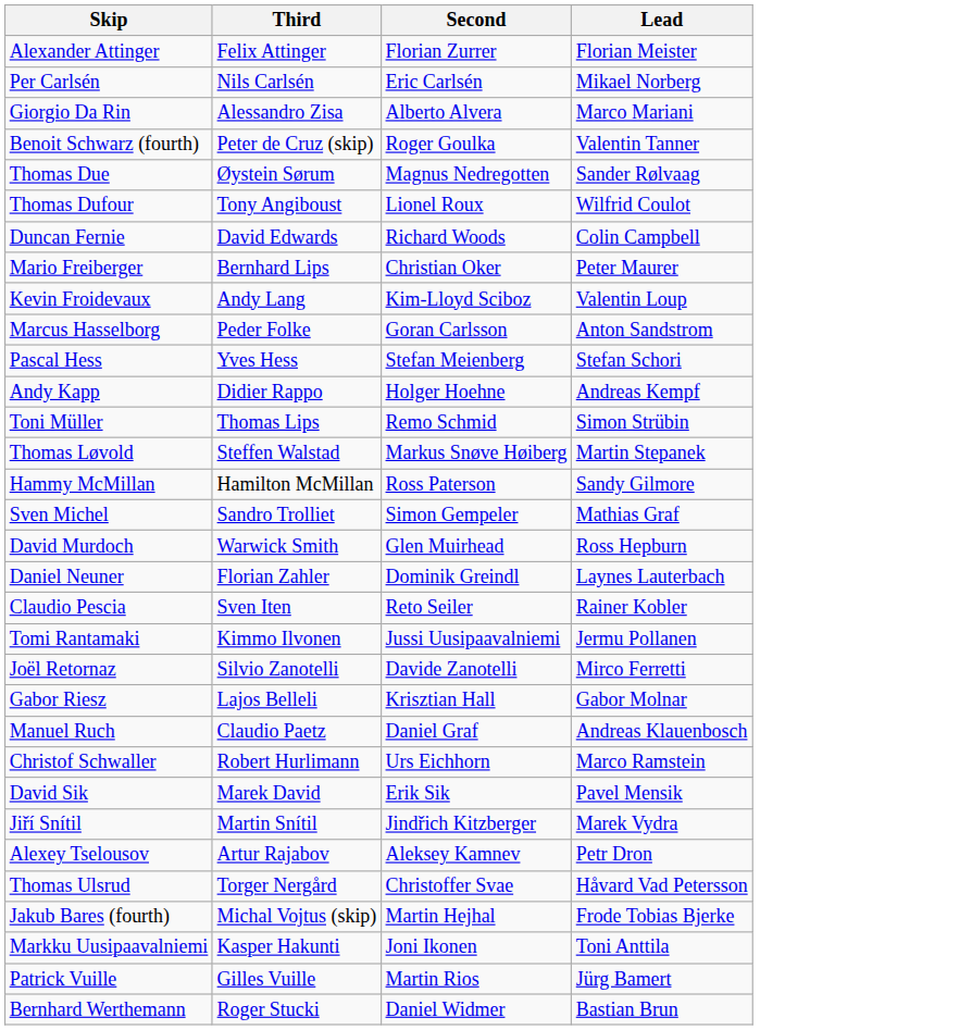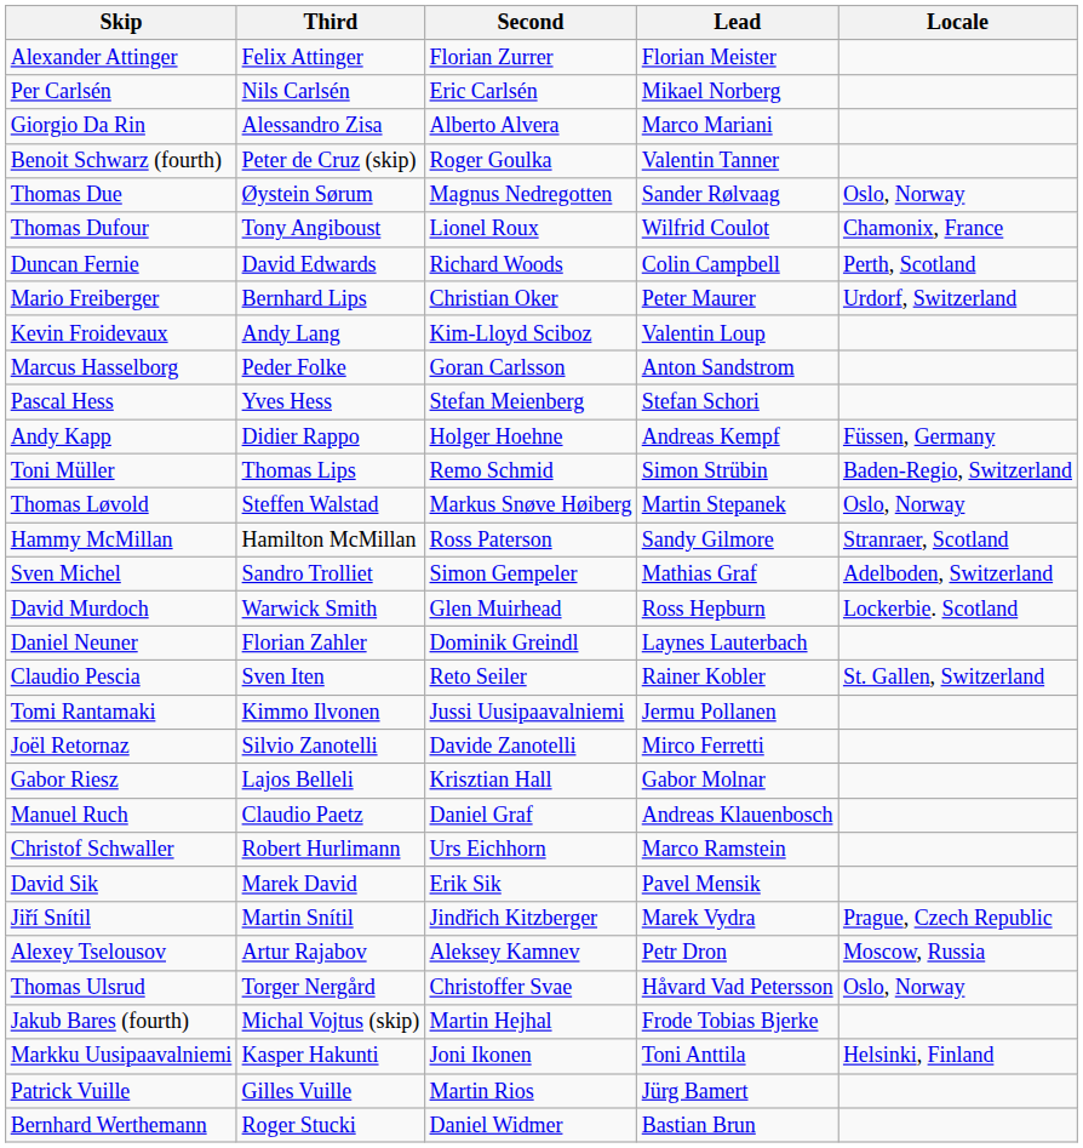 <table class="wikitable">
 <tr>
 <th>Skip</th>
 <th>Third</th>
 <th>Second</th>
 <th>Lead</th>
+<th>Locale</th>
 </tr>
 <tr>
 <td><a href='#'>Alexander Attinger</a></td>
 <td><a href='#'>Felix Attinger</a></td>
 <td><a href='#'>Florian Zurrer</a></td>
 <td><a href='#'>Florian Meister</a></td>
+<td></td>
 </tr>
 <tr>
 <td><a href='#'>Per Carlsén</a></td>
 <td><a href='#'>Nils Carlsén</a></td>
 <td><a href='#'>Eric Carlsén</a></td>
 <td><a href='#'>Mikael Norberg</a></td>
+<td></td>
 </tr>
 <tr>
 <td><a href='#'>Giorgio Da Rin</a></td>
 <td><a href='#'>Alessandro Zisa</a></td>
 <td><a href='#'>Alberto Alvera</a></td>
 <td><a href='#'>Marco Mariani</a></td>
+<td></td>
 </tr>
 <tr>
 <td><a href='#'>Benoit Schwarz</a> (fourth)</td>
 <td><a href='#'>Peter de Cruz</a> (skip)</td>
 <td><a href='#'>Roger Goulka</a></td>
 <td><a href='#'>Valentin Tanner</a></td>
+<td></td>
 </tr>
 <tr>
 <td><a href='#'>Thomas Due</a></td>
 <td><a href='#'>Øystein Sørum</a></td>
 <td><a href='#'>Magnus Nedregotten</a></td>
 <td><a href='#'>Sander Rølvaag</a></td>
+<td> <a href='#'>Oslo</a>, <a href='#'>Norway</a></td>
 </tr>
 <tr>
 <td><a href='#'>Thomas Dufour</a></td>
 <td><a href='#'>Tony Angiboust</a></td>
 <td><a href='#'>Lionel Roux</a></td>
 <td><a href='#'>Wilfrid Coulot</a></td>
+<td> <a href='#'>Chamonix</a>, <a href='#'>France</a></td>
 </tr>
 <tr>
 <td><a href='#'>Duncan Fernie</a></td>
 <td><a href='#'>David Edwards</a></td>
 <td><a href='#'>Richard Woods</a></td>
 <td><a href='#'>Colin Campbell</a></td>
+<td> <a href='#'>Perth</a>, <a href='#'>Scotland</a></td>
 </tr>
 <tr>
 <td><a href='#'>Mario Freiberger</a></td>
 <td><a href='#'>Bernhard Lips</a></td>
 <td><a href='#'>Christian Oker</a></td>
 <td><a href='#'>Peter Maurer</a></td>
+<td> <a href='#'>Urdorf</a>, <a href='#'>Switzerland</a></td>
 </tr>
 <tr>
 <td><a href='#'>Kevin Froidevaux</a></td>
 <td><a href='#'>Andy Lang</a></td>
 <td><a href='#'>Kim-Lloyd Sciboz</a></td>
 <td><a href='#'>Valentin Loup</a></td>
+<td></td>
 </tr>
 <tr>
 <td><a href='#'>Marcus Hasselborg</a></td>
 <td><a href='#'>Peder Folke</a></td>
 <td><a href='#'>Goran Carlsson</a></td>
 <td><a href='#'>Anton Sandstrom</a></td>
+<td></td>
 </tr>
 <tr>
 <td><a href='#'>Pascal Hess</a></td>
 <td><a href='#'>Yves Hess</a></td>
 <td><a href='#'>Stefan Meienberg</a></td>
 <td><a href='#'>Stefan Schori</a></td>
+<td></td>
 </tr>
 <tr>
 <td><a href='#'>Andy Kapp</a></td>
 <td><a href='#'>Didier Rappo</a></td>
 <td><a href='#'>Holger Hoehne</a></td>
 <td><a href='#'>Andreas Kempf</a></td>
+<td> <a href='#'>Füssen</a>, <a href='#'>Germany</a></td>
 </tr>
 <tr>
 <td><a href='#'>Toni Müller</a></td>
 <td><a href='#'>Thomas Lips</a></td>
 <td><a href='#'>Remo Schmid</a></td>
 <td><a href='#'>Simon Strübin</a></td>
+<td> <a href='#'>Baden-Regio</a>, <a href='#'>Switzerland</a></td>
 </tr>
 <tr>
 <td><a href='#'>Thomas Løvold</a></td>
 <td><a href='#'>Steffen Walstad</a></td>
 <td><a href='#'>Markus Snøve Høiberg</a></td>
 <td><a href='#'>Martin Stepanek</a></td>
+<td> <a href='#'>Oslo</a>, <a href='#'>Norway</a></td>
 </tr>
 <tr>
 <td><a href='#'>Hammy McMillan</a></td>
 <td>Hamilton McMillan</td>
 <td><a href='#'>Ross Paterson</a></td>
 <td><a href='#'>Sandy Gilmore</a></td>
+<td> <a href='#'>Stranraer</a>, <a href='#'>Scotland</a></td>
 </tr>
 <tr>
 <td><a href='#'>Sven Michel</a></td>
 <td><a href='#'>Sandro Trolliet</a></td>
 <td><a href='#'>Simon Gempeler</a></td>
 <td><a href='#'>Mathias Graf</a></td>
+<td> <a href='#'>Adelboden</a>, <a href='#'>Switzerland</a></td>
 </tr>
 <tr>
 <td><a href='#'>David Murdoch</a></td>
 <td><a href='#'>Warwick Smith</a></td>
 <td><a href='#'>Glen Muirhead</a></td>
 <td><a href='#'>Ross Hepburn</a></td>
+<td> <a href='#'>Lockerbie</a>. <a href='#'>Scotland</a></td>
 </tr>
 <tr>
 <td><a href='#'>Daniel Neuner</a></td>
 <td><a href='#'>Florian Zahler</a></td>
 <td><a href='#'>Dominik Greindl</a></td>
 <td><a href='#'>Laynes Lauterbach</a></td>
+<td></td>
 </tr>
 <tr>
 <td><a href='#'>Claudio Pescia</a></td>
 <td><a href='#'>Sven Iten</a></td>
 <td><a href='#'>Reto Seiler</a></td>
 <td><a href='#'>Rainer Kobler</a></td>
+<td> <a href='#'>St. Gallen</a>, <a href='#'>Switzerland</a></td>
 </tr>
 <tr>
 <td><a href='#'>Tomi Rantamaki</a></td>
 <td><a href='#'>Kimmo Ilvonen</a></td>
 <td><a href='#'>Jussi Uusipaavalniemi</a></td>
 <td><a href='#'>Jermu Pollanen</a></td>
+<td></td>
 </tr>
 <tr>
 <td><a href='#'>Joël Retornaz</a></td>
 <td><a href='#'>Silvio Zanotelli</a></td>
 <td><a href='#'>Davide Zanotelli</a></td>
 <td><a href='#'>Mirco Ferretti</a></td>
+<td></td>
 </tr>
 <tr>
 <td><a href='#'>Gabor Riesz</a></td>
 <td><a href='#'>Lajos Belleli</a></td>
 <td><a href='#'>Krisztian Hall</a></td>
 <td><a href='#'>Gabor Molnar</a></td>
+<td></td>
 </tr>
 <tr>
 <td><a href='#'>Manuel Ruch</a></td>
 <td><a href='#'>Claudio Paetz</a></td>
 <td><a href='#'>Daniel Graf</a></td>
 <td><a href='#'>Andreas Klauenbosch</a></td>
+<td></td>
 </tr>
 <tr>
 <td><a href='#'>Christof Schwaller</a></td>
 <td><a href='#'>Robert Hurlimann</a></td>
 <td><a href='#'>Urs Eichhorn</a></td>
 <td><a href='#'>Marco Ramstein</a></td>
+<td></td>
 </tr>
 <tr>
 <td><a href='#'>David Sik</a></td>
 <td><a href='#'>Marek David</a></td>
 <td><a href='#'>Erik Sik</a></td>
 <td><a href='#'>Pavel Mensik</a></td>
+<td></td>
 </tr>
 <tr>
 <td><a href='#'>Jiří Snítil</a></td>
 <td><a href='#'>Martin Snítil</a></td>
 <td><a href='#'>Jindřich Kitzberger</a></td>
 <td><a href='#'>Marek Vydra</a></td>
+<td> <a href='#'>Prague</a>, <a href='#'>Czech Republic</a></td>
 </tr>
 <tr>
 <td><a href='#'>Alexey Tselousov</a></td>
 <td><a href='#'>Artur Rajabov</a></td>
 <td><a href='#'>Aleksey Kamnev</a></td>
 <td><a href='#'>Petr Dron</a></td>
+<td> <a href='#'>Moscow</a>, <a href='#'>Russia</a></td>
 </tr>
 <tr>
 <td><a href='#'>Thomas Ulsrud</a></td>
 <td><a href='#'>Torger Nergård</a></td>
 <td><a href='#'>Christoffer Svae</a></td>
 <td><a href='#'>Håvard Vad Petersson</a></td>
+<td> <a href='#'>Oslo</a>, <a href='#'>Norway</a></td>
 </tr>
 <tr>
 <td><a href='#'>Jakub Bares</a> (fourth)</td>
 <td><a href='#'>Michal Vojtus</a> (skip)</td>
 <td><a href='#'>Martin Hejhal</a></td>
 <td><a href='#'>Frode Tobias Bjerke</a></td>
+<td></td>
 </tr>
 <tr>
 <td><a href='#'>Markku Uusipaavalniemi</a></td>
 <td><a href='#'>Kasper Hakunti</a></td>
 <td><a href='#'>Joni Ikonen</a></td>
 <td><a href='#'>Toni Anttila</a></td>
+<td> <a href='#'>Helsinki</a>, <a href='#'>Finland</a></td>
 </tr>
 <tr>
 <td><a href='#'>Patrick Vuille</a></td>
 <td><a href='#'>Gilles Vuille</a></td>
 <td><a href='#'>Martin Rios</a></td>
 <td><a href='#'>Jürg Bamert</a></td>
+<td></td>
 </tr>
 <tr>
 <td><a href='#'>Bernhard Werthemann</a></td>
 <td><a href='#'>Roger Stucki</a></td>
 <td><a href='#'>Daniel Widmer</a></td>
 <td><a href='#'>Bastian Brun</a></td>
+<td></td>
 </tr>
 </table>
